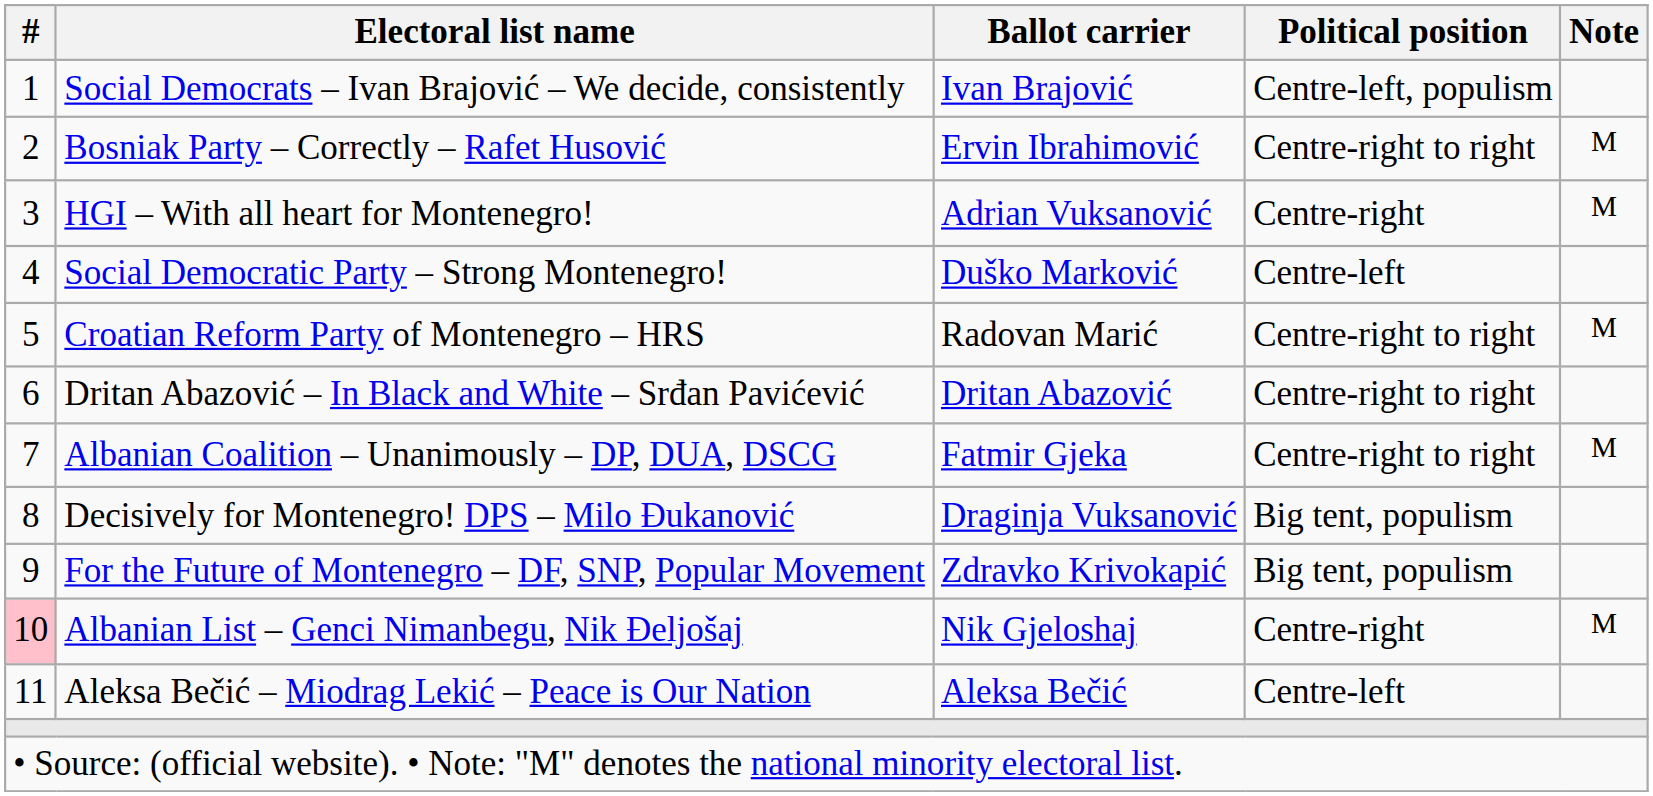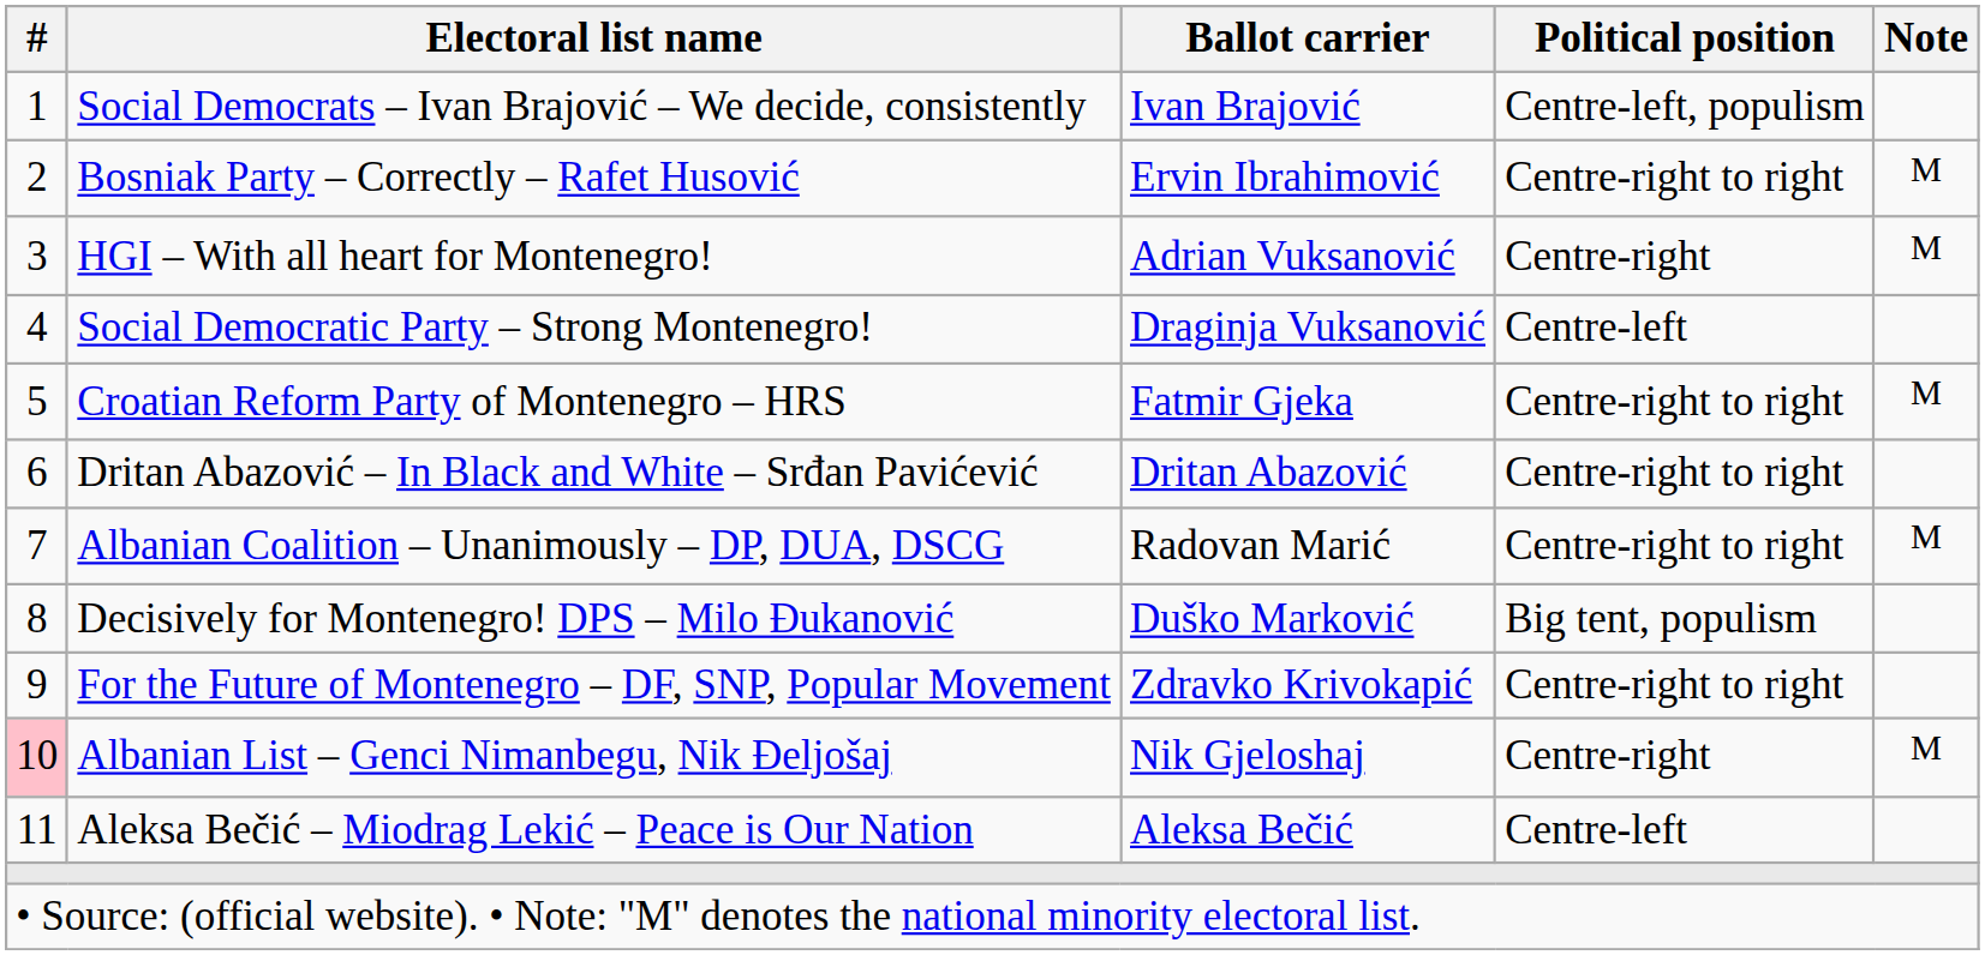 <table class="wikitable">
 <tr>
 <th style="text-align:center;">#</th>
 <th style="text-align:center;">Electoral list name</th>
 <th style="text-align:center;">Ballot carrier</th>
 <th style="text-align:center;">Political position</th>
 <th style="text-align:center;">Note</th>
 </tr>
 <tr>
 <td style="text-align:center;">1</td>
 <td><a href='#'>Social Democrats</a> – Ivan Brajović – We decide, consistently</td>
 <td><a href='#'>Ivan Brajović</a></td>
 <td>Centre-left, populism</td>
 <td style="text-align:center;"></td>
 </tr>
 <tr>
 <td style="text-align:center;">2</td>
 <td><a href='#'>Bosniak Party</a> – Correctly – <a href='#'>Rafet Husović</a></td>
 <td><a href='#'>Ervin Ibrahimović</a></td>
 <td>Centre-right to right</td>
 <td style="text-align:center;"><sup>M</sup></td>
 </tr>
 <tr>
 <td style="text-align:center;">3</td>
 <td><a href='#'>HGI</a> – With all heart for Montenegro!</td>
 <td><a href='#'>Adrian Vuksanović</a></td>
 <td>Centre-right</td>
 <td style="text-align:center;"><sup>M</sup></td>
 </tr>
 <tr>
 <td style="text-align:center;">4</td>
 <td><a href='#'>Social Democratic Party</a> – Strong Montenegro!</td>
-<td><a href='#'>Duško Marković</a></td>
+<td><a href='#'>Draginja Vuksanović</a></td>
 <td>Centre-left</td>
 <td></td>
 </tr>
 <tr>
 <td style="text-align:center;">5</td>
 <td><a href='#'>Croatian Reform Party</a> of Montenegro – HRS</td>
-<td>Radovan Marić</td>
+<td><a href='#'>Fatmir Gjeka</a></td>
 <td>Centre-right to right</td>
 <td style="text-align:center;"><sup>M</sup></td>
 </tr>
 <tr>
 <td style="text-align:center;">6</td>
 <td>Dritan Abazović – <a href='#'>In Black and White</a> – Srđan Pavićević</td>
 <td><a href='#'>Dritan Abazović</a></td>
 <td>Centre-right to right</td>
 <td></td>
 </tr>
 <tr>
 <td style="text-align:center;">7</td>
 <td><a href='#'>Albanian Coalition</a> – Unanimously – <a href='#'>DP</a>, <a href='#'>DUA</a>, <a href='#'>DSCG</a></td>
-<td><a href='#'>Fatmir Gjeka</a></td>
+<td>Radovan Marić</td>
 <td>Centre-right to right</td>
 <td style="text-align:center;"><sup>M</sup></td>
 </tr>
 <tr>
 <td style="text-align:center;">8</td>
 <td>Decisively for Montenegro! <a href='#'>DPS</a> – <a href='#'>Milo Đukanović</a></td>
-<td><a href='#'>Draginja Vuksanović</a></td>
+<td><a href='#'>Duško Marković</a></td>
 <td>Big tent, populism</td>
 <td></td>
 </tr>
 <tr>
 <td style="text-align:center;">9</td>
 <td><a href='#'>For the Future of Montenegro</a> – <a href='#'>DF</a>, <a href='#'>SNP</a>, <a href='#'>Popular Movement</a></td>
 <td><a href='#'>Zdravko Krivokapić</a></td>
-<td>Big tent, populism</td>
+<td>Centre-right to right</td>
 <td></td>
 </tr>
 <tr>
 <td style="background: pink; text-align:center;">10</td>
 <td><a href='#'>Albanian List</a> – <a href='#'>Genci Nimanbegu</a>, <a href='#'>Nik Đeljošaj</a></td>
 <td><a href='#'>Nik Gjeloshaj</a></td>
 <td>Centre-right</td>
 <td style="text-align:center;"><sup>M</sup></td>
 </tr>
 <tr>
 <td style="text-align:center;">11</td>
 <td>Aleksa Bečić – <a href='#'>Miodrag Lekić</a> – <a href='#'>Peace is Our Nation</a></td>
 <td><a href='#'>Aleksa Bečić</a></td>
 <td>Centre-left</td>
 <td></td>
 </tr>
 <tr>
 <td colspan="5" bgcolor="#E9E9E9"></td>
 </tr>
 <tr>
 <td colspan="5">• Source:  (official website). • Note: "M" denotes the <a href='#'>national minority electoral list</a>.</td>
 </tr>
 </table>
